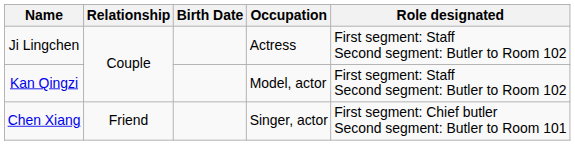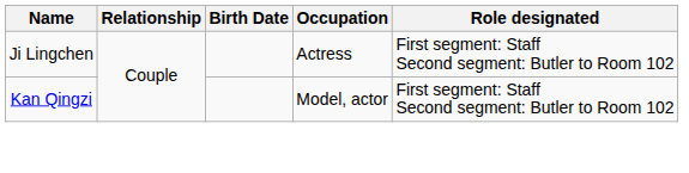 <table class="wikitable" style="text-align:center;">
 <tr>
 <th>Name</th>
 <th>Relationship</th>
 <th>Birth Date</th>
 <th>Occupation</th>
 <th>Role designated</th>
 </tr>
 <tr>
 <td> Ji Lingchen</td>
 <td rowspan="2">Couple </td>
 <td></td>
 <td align="left">Actress</td>
 <td align="left">First segment: Staff<br>Second segment: Butler to Room 102</td>
 </tr>
 <tr>
 <td> <a href='#'>Kan Qingzi</a></td>
 <td></td>
 <td align="left">Model, actor</td>
 <td align="left">First segment: Staff<br>Second segment: Butler to Room 102</td>
 </tr>
-<tr>
-<td> <a href='#'>Chen Xiang</a></td>
-<td>Friend</td>
-<td></td>
-<td align="left">Singer, actor</td>
-<td align="left">First segment: Chief butler<br>Second segment: Butler to Room 101</td>
-</tr>
 </table>
